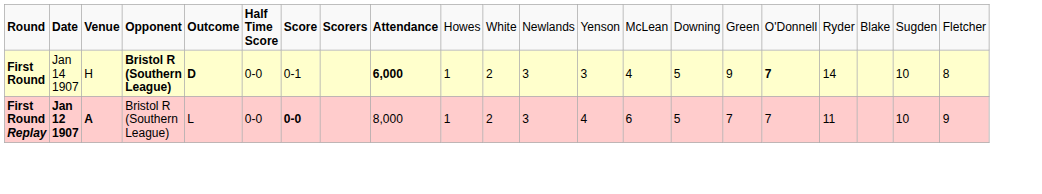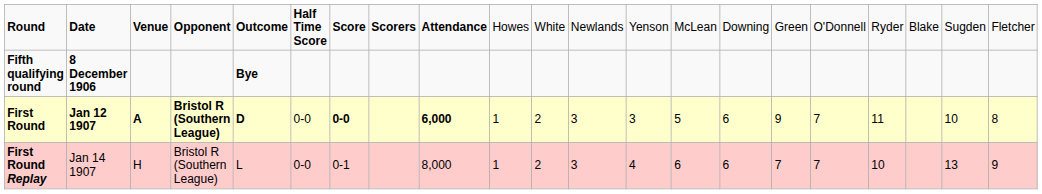 <table class="wikitable">
 <tr>
 <td><strong>Round</strong></td>
 <td><strong>Date</strong></td>
 <td><strong>Venue</strong></td>
 <td><strong>Opponent</strong></td>
 <td><strong>Outcome</strong></td>
 <td><strong>Half Time Score</strong></td>
 <td><strong>Score</strong></td>
 <td><strong>Scorers</strong></td>
 <td><strong>Attendance</strong></td>
 <td>Howes</td>
 <td>White</td>
 <td>Newlands</td>
 <td>Yenson</td>
 <td>McLean</td>
 <td>Downing</td>
 <td>Green</td>
 <td>O'Donnell</td>
 <td>Ryder</td>
 <td>Blake</td>
 <td>Sugden</td>
 <td>Fletcher</td>
 </tr>
+<tr>
+<td><strong>Fifth qualifying round</strong></td>
+<td><strong>8 December 1906</strong></td>
+<td></td>
+<td></td>
+<td><strong>Bye</strong></td>
+<td></td>
+<td></td>
+<td></td>
+<td></td>
+<td></td>
+<td></td>
+<td></td>
+<td></td>
+<td></td>
+<td></td>
+<td></td>
+<td></td>
+<td></td>
+<td></td>
+<td></td>
+<td></td>
+</tr>
 <tr bgcolor="#FFFFCC">
 <td><strong>First Round</strong></td>
-<td></strong>Jan 14 1907<strong></td>
-<td></strong>H<strong></td>
+<td><strong>Jan 12 1907</strong></td>
+<td><strong>A</strong></td>
 <td><strong>Bristol R (Southern  League)</strong></td>
 <td><strong>D</strong></td>
 <td>0-0</td>
-<td></strong>0-1<strong></td>
+<td><strong>0-0</strong></td>
 <td></td>
 <td><strong>6,000</strong></td>
 <td>1</td>
 <td>2</td>
 <td>3</td>
 <td>3</td>
-<td>4</td>
 <td>5</td>
+<td>6</td>
 <td>9</td>
-<td><strong>7</strong></td>
-<td>14</td>
+<td>7</td>
+<td>11</td>
 <td></td>
 <td>10</td>
 <td>8</td>
 </tr>
 <tr bgcolor="#FFCCCC">
 <td><strong>First Round <em>Replay<strong><em></td>
-<td><strong>Jan 12 1907</strong></td>
-<td><strong>A</strong></td>
+<td></strong>Jan 14 1907<strong></td>
+<td></strong>H<strong></td>
 <td></strong>Bristol R (Southern  League)<strong></td>
 <td></strong>L<strong></td>
 <td>0-0</td>
-<td><strong>0-0</strong></td>
+<td></strong>0-1<strong></td>
 <td></td>
 <td></strong>8,000<strong></td>
 <td>1</td>
 <td>2</td>
 <td>3</td>
 <td>4</td>
 <td>6</td>
-<td>5</td>
+<td>6</td>
 <td>7</td>
 <td>7</td>
-<td>11</td>
+<td>10</td>
 <td></td>
-<td>10</td>
+<td>13</td>
 <td>9</td>
 </tr>
 </table>
